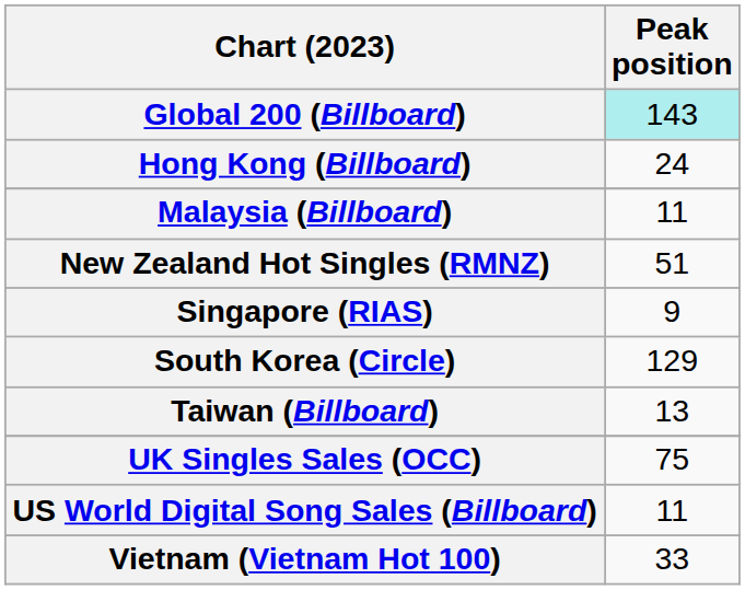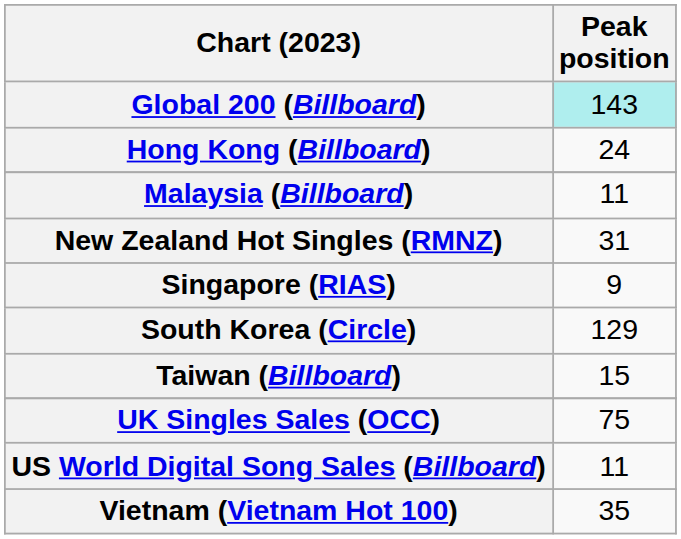 <table class="wikitable sortable plainrowheaders" style="text-align:center">
 <tr>
 <th scope="col">Chart (2023)</th>
 <th scope="col">Peak<br>position</th>
 </tr>
 <tr>
 <th scope="row"><a href='#'>Global 200</a> (<em><a href='#'>Billboard</a></em>)</th>
 <td style="background: paleturquoise;">143</td>
 </tr>
 <tr>
 <th scope="row"><a href='#'>Hong Kong</a> (<em><a href='#'>Billboard</a></em>)</th>
 <td>24</td>
 </tr>
 <tr>
 </tr>
 <tr>
 <th scope="row"><a href='#'>Malaysia</a> (<em><a href='#'>Billboard</a></em>)</th>
 <td>11</td>
 </tr>
 <tr>
 <th scope="row">New Zealand Hot Singles (<a href='#'>RMNZ</a>)</th>
-<td>51</td>
+<td>31</td>
 </tr>
 <tr>
 <th scope="row">Singapore (<a href='#'>RIAS</a>)</th>
 <td>9</td>
 </tr>
 <tr>
 <th scope="row">South Korea (<a href='#'>Circle</a>)</th>
 <td>129</td>
 </tr>
 <tr>
 <th scope="row">Taiwan (<em><a href='#'>Billboard</a></em>)</th>
-<td>13</td>
+<td>15</td>
 </tr>
 <tr>
 </tr>
 <tr>
 <th scope="row"><a href='#'>UK Singles Sales</a> (<a href='#'>OCC</a>)</th>
 <td>75</td>
 </tr>
 <tr>
 <th scope="row">US <a href='#'>World Digital Song Sales</a> (<em><a href='#'>Billboard</a></em>)</th>
 <td>11</td>
 </tr>
 <tr>
 <th scope="row">Vietnam (<a href='#'>Vietnam Hot 100</a>)</th>
-<td>33</td>
+<td>35</td>
 </tr>
 </table>
